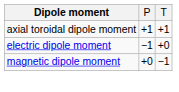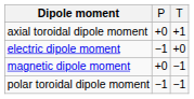 <table class="wikitable">
 <tr>
 <th>Dipole moment</th>
 <th style="font-weight:normal">P</th>
 <th style="font-weight:normal">T</th>
 </tr>
 <tr>
 <td>axial toroidal dipole moment</td>
-<td>+1</td>
+<td>+0</td>
 <td>+1</td>
 </tr>
 <tr>
 <td><a href='#'>electric dipole moment</a></td>
 <td>−1</td>
 <td>+0</td>
 </tr>
 <tr>
 <td><a href='#'>magnetic dipole moment</a></td>
 <td>+0</td>
 <td>−1</td>
 </tr>
+<tr>
+<td>polar toroidal dipole moment</td>
+<td>−1</td>
+<td>−1</td>
+</tr>
 </table>
